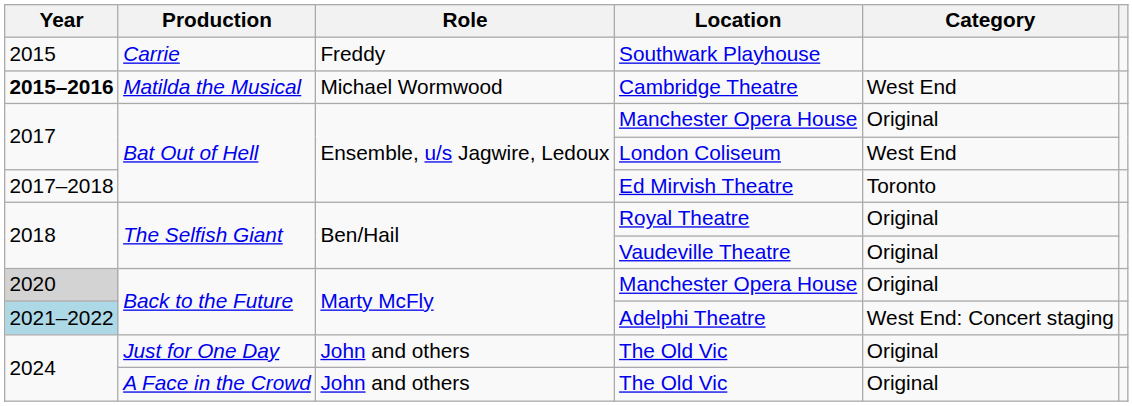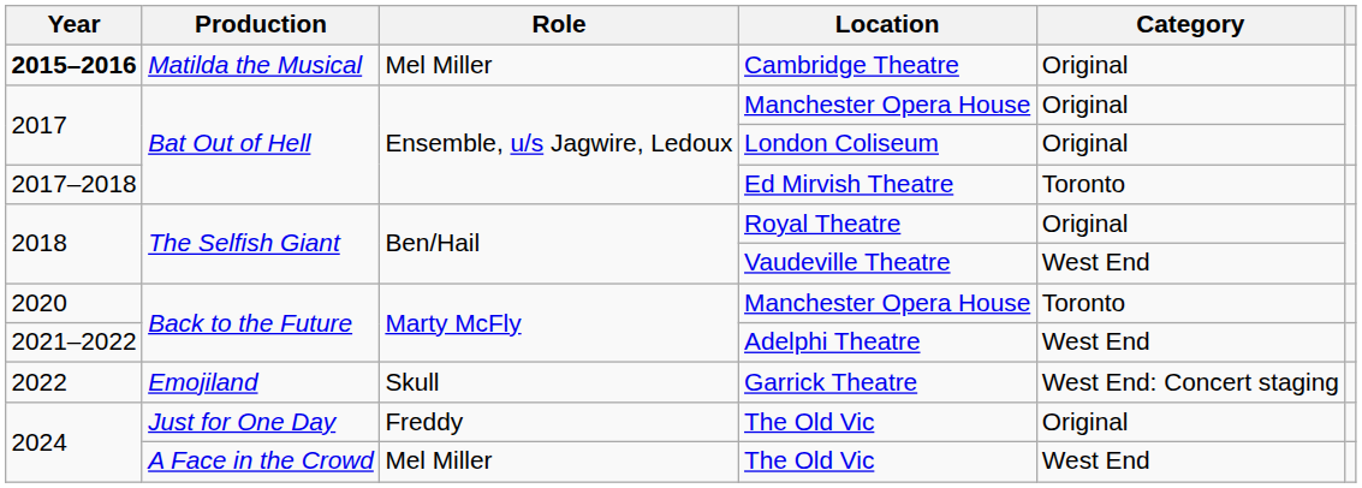 <table class="wikitable sortable">
 <tr>
 <th>Year</th>
 <th>Production</th>
 <th>Role</th>
 <th>Location</th>
 <th>Category</th>
 <th></th>
 </tr>
 <tr>
-<td>2015</td>
-<td><em><a href='#'>Carrie</a></em></td>
-<td>Freddy</td>
-<td><a href='#'>Southwark Playhouse</a></td>
-<td></td>
-<td></td>
-</tr>
-<tr>
 <td><strong>2015–2016</strong></td>
 <td><em><a href='#'>Matilda the Musical</a></em></td>
-<td>Michael Wormwood</td>
+<td>Mel Miller</td>
 <td><a href='#'>Cambridge Theatre</a></td>
-<td>West End</td>
+<td>Original</td>
 <td></td>
 </tr>
 <tr>
 <td rowspan="2">2017</td>
 <td rowspan="3"><em><a href='#'>Bat Out of Hell</a></em></td>
 <td rowspan="3">Ensemble, <a href='#'>u/s</a> Jagwire, Ledoux</td>
 <td><a href='#'>Manchester Opera House</a></td>
 <td>Original</td>
 <td rowspan="2"></td>
 </tr>
 <tr>
 <td><a href='#'>London Coliseum</a></td>
-<td>West End</td>
+<td>Original</td>
 </tr>
 <tr>
 <td>2017–2018</td>
 <td><a href='#'>Ed Mirvish Theatre</a></td>
 <td>Toronto</td>
 <td></td>
 </tr>
 <tr>
 <td rowspan="2">2018</td>
 <td rowspan="2"><em><a href='#'>The Selfish Giant</a></em></td>
 <td rowspan="2">Ben/Hail</td>
 <td><a href='#'>Royal Theatre</a></td>
 <td>Original</td>
 <td rowspan="2"></td>
 </tr>
 <tr>
 <td><a href='#'>Vaudeville Theatre</a></td>
-<td>Original</td>
+<td>West End</td>
 </tr>
 <tr>
-<td style="background: lightgrey;">2020</td>
+<td>2020</td>
 <td rowspan="2"><em><a href='#'>Back to the Future</a></em></td>
 <td rowspan="2"><a href='#'>Marty McFly</a></td>
 <td><a href='#'>Manchester Opera House</a></td>
-<td>Original</td>
+<td>Toronto</td>
 <td></td>
 </tr>
 <tr>
-<td style="background: lightblue;">2021–2022</td>
+<td>2021–2022</td>
 <td><a href='#'>Adelphi Theatre</a></td>
+<td>West End</td>
+<td></td>
+</tr>
+<tr>
+<td>2022</td>
+<td><em><a href='#'>Emojiland</a></em></td>
+<td>Skull</td>
+<td><a href='#'>Garrick Theatre</a></td>
 <td>West End: Concert staging</td>
 <td></td>
 </tr>
 <tr>
 <td rowspan="2">2024</td>
 <td><em><a href='#'>Just for One Day</a></em></td>
-<td><a href='#'>John</a> and others</td>
+<td>Freddy</td>
 <td><a href='#'>The Old Vic</a></td>
 <td>Original</td>
 <td></td>
 </tr>
 <tr>
 <td><a href='#'><em>A Face in the Crowd</em></a></td>
-<td><a href='#'>John</a> and others</td>
+<td>Mel Miller</td>
 <td><a href='#'>The Old Vic</a></td>
-<td>Original</td>
+<td>West End</td>
 <td></td>
 </tr>
 </table>
